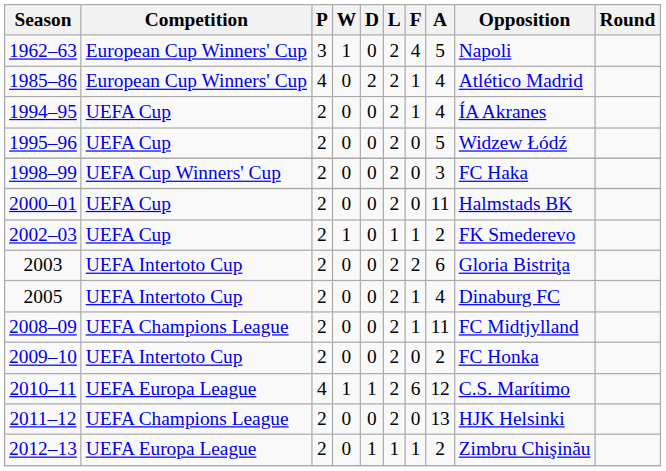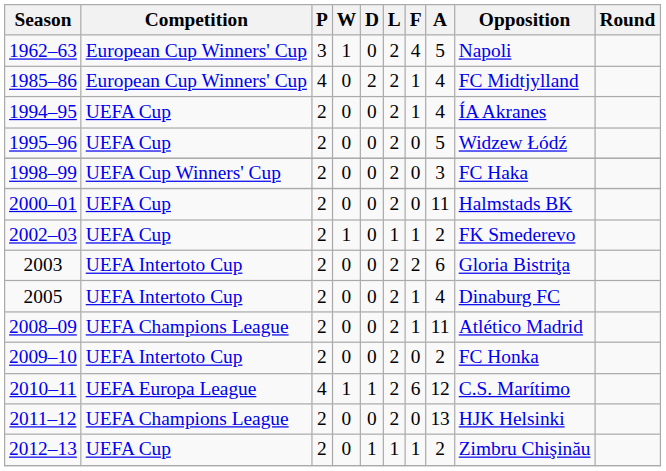 <table class="wikitable sortable" border="1" style="text-align: center">
 <tr>
 <th>Season</th>
 <th>Competition</th>
 <th>P</th>
 <th>W</th>
 <th>D</th>
 <th>L</th>
 <th>F</th>
 <th>A</th>
 <th>Opposition</th>
 <th>Round</th>
 </tr>
 <tr>
 <td><a href='#'>1962–63</a></td>
 <td align=left><a href='#'>European Cup Winners' Cup</a></td>
 <td>3</td>
 <td>1</td>
 <td>0</td>
 <td>2</td>
 <td>4</td>
 <td>5</td>
 <td align=left><a href='#'>Napoli</a></td>
 <td></td>
 </tr>
 <tr>
 <td><a href='#'>1985–86</a></td>
 <td align=left><a href='#'>European Cup Winners' Cup</a></td>
 <td>4</td>
 <td>0</td>
 <td>2</td>
 <td>2</td>
 <td>1</td>
 <td>4</td>
-<td align=left><a href='#'>Atlético Madrid</a></td>
+<td align=left><a href='#'>FC Midtjylland</a></td>
 <td></td>
 </tr>
 <tr>
 <td><a href='#'>1994–95</a></td>
 <td align=left><a href='#'>UEFA Cup</a></td>
 <td>2</td>
 <td>0</td>
 <td>0</td>
 <td>2</td>
 <td>1</td>
 <td>4</td>
 <td align=left><a href='#'>ÍA Akranes</a></td>
 <td></td>
 </tr>
 <tr>
 <td><a href='#'>1995–96</a></td>
 <td align=left><a href='#'>UEFA Cup</a></td>
 <td>2</td>
 <td>0</td>
 <td>0</td>
 <td>2</td>
 <td>0</td>
 <td>5</td>
 <td align=left><a href='#'>Widzew Łódź</a></td>
 <td></td>
 </tr>
 <tr>
 </tr>
 <tr>
 <td><a href='#'>1998–99</a></td>
 <td align=left><a href='#'>UEFA Cup Winners' Cup</a></td>
 <td>2</td>
 <td>0</td>
 <td>0</td>
 <td>2</td>
 <td>0</td>
 <td>3</td>
 <td align=left><a href='#'>FC Haka</a></td>
 <td></td>
 </tr>
 <tr>
 </tr>
 <tr>
 <td><a href='#'>2000–01</a></td>
 <td align=left><a href='#'>UEFA Cup</a></td>
 <td>2</td>
 <td>0</td>
 <td>0</td>
 <td>2</td>
 <td>0</td>
 <td>11</td>
 <td align=left><a href='#'>Halmstads BK</a></td>
 <td></td>
 </tr>
 <tr>
 <td><a href='#'>2002–03</a></td>
 <td align=left><a href='#'>UEFA Cup</a></td>
 <td>2</td>
 <td>1</td>
 <td>0</td>
 <td>1</td>
 <td>1</td>
 <td>2</td>
 <td align=left><a href='#'>FK Smederevo</a></td>
 <td></td>
 </tr>
 <tr>
 <td>2003</td>
 <td align=left><a href='#'>UEFA Intertoto Cup</a></td>
 <td>2</td>
 <td>0</td>
 <td>0</td>
 <td>2</td>
 <td>2</td>
 <td>6</td>
 <td align=left><a href='#'>Gloria Bistriţa</a></td>
 <td></td>
 </tr>
 <tr>
 <td>2005</td>
 <td align=left><a href='#'>UEFA Intertoto Cup</a></td>
 <td>2</td>
 <td>0</td>
 <td>0</td>
 <td>2</td>
 <td>1</td>
 <td>4</td>
 <td align=left><a href='#'>Dinaburg FC</a></td>
 <td></td>
 </tr>
 <tr>
 <td><a href='#'>2008–09</a></td>
 <td align=left><a href='#'>UEFA Champions League</a></td>
 <td>2</td>
 <td>0</td>
 <td>0</td>
 <td>2</td>
 <td>1</td>
 <td>11</td>
-<td align=left><a href='#'>FC Midtjylland</a></td>
+<td align=left><a href='#'>Atlético Madrid</a></td>
 <td></td>
 </tr>
 <tr>
 <td><a href='#'>2009–10</a></td>
 <td align=left><a href='#'>UEFA Intertoto Cup</a></td>
 <td>2</td>
 <td>0</td>
 <td>0</td>
 <td>2</td>
 <td>0</td>
 <td>2</td>
 <td align=left><a href='#'>FC Honka</a></td>
 <td></td>
 </tr>
 <tr>
 <td><a href='#'>2010–11</a></td>
 <td align=left><a href='#'>UEFA Europa League</a></td>
 <td>4</td>
 <td>1</td>
 <td>1</td>
 <td>2</td>
 <td>6</td>
 <td>12</td>
 <td align=left><a href='#'>C.S. Marítimo</a></td>
 <td></td>
 </tr>
 <tr>
 <td><a href='#'>2011–12</a></td>
 <td align=left><a href='#'>UEFA Champions League</a></td>
 <td>2</td>
 <td>0</td>
 <td>0</td>
 <td>2</td>
 <td>0</td>
 <td>13</td>
 <td align=left><a href='#'>HJK Helsinki</a></td>
 <td></td>
 </tr>
 <tr>
 <td><a href='#'>2012–13</a></td>
-<td align=left><a href='#'>UEFA Europa League</a></td>
+<td align=left><a href='#'>UEFA Cup</a></td>
 <td>2</td>
 <td>0</td>
 <td>1</td>
 <td>1</td>
 <td>1</td>
 <td>2</td>
 <td align=left><a href='#'>Zimbru Chişinău</a></td>
 <td></td>
 </tr>
 <tr>
 </tr>
 </table>
